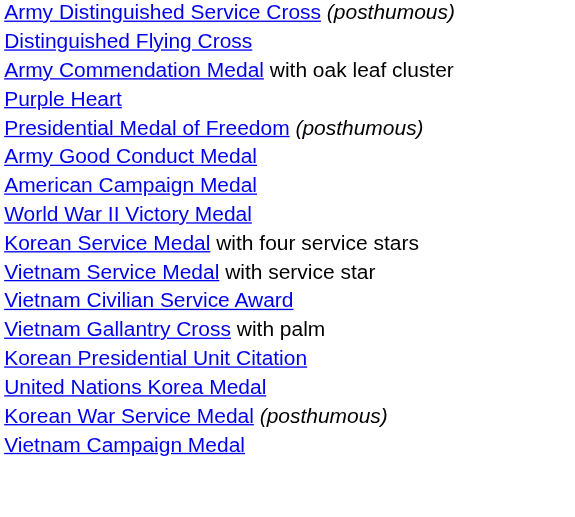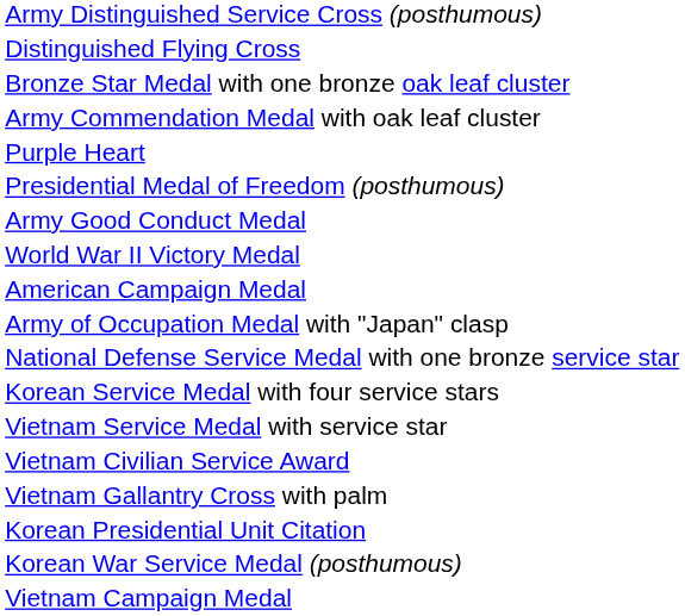 <table>
 <tr>
 <td></td>
 <td><a href='#'>Army Distinguished Service Cross</a> <em>(posthumous)</em></td>
 </tr>
 <tr>
 <td></td>
 <td><a href='#'>Distinguished Flying Cross</a></td>
+</tr>
+<tr>
+<td></td>
+<td><a href='#'>Bronze Star Medal</a> with one bronze <a href='#'>oak leaf cluster</a></td>
 </tr>
 <tr>
 <td></td>
 <td><a href='#'>Army Commendation Medal</a> with oak leaf cluster</td>
 </tr>
 <tr>
 <td></td>
 <td><a href='#'>Purple Heart</a></td>
 </tr>
 <tr>
 <td></td>
 <td><a href='#'>Presidential Medal of Freedom</a> <em>(posthumous)</em></td>
 </tr>
 <tr>
 <td></td>
 <td><a href='#'>Army Good Conduct Medal</a></td>
 </tr>
 <tr>
 <td></td>
+<td><a href='#'>World War II Victory Medal</a></td>
+</tr>
+<tr>
+<td></td>
 <td><a href='#'>American Campaign Medal</a></td>
 </tr>
 <tr>
 <td></td>
-<td><a href='#'>World War II Victory Medal</a></td>
+<td><a href='#'>Army of Occupation Medal</a> with "Japan" clasp</td>
+</tr>
+<tr>
+<td></td>
+<td><a href='#'>National Defense Service Medal</a> with one bronze <a href='#'>service star</a></td>
 </tr>
 <tr>
 <td><span></span><span></span><span></span><span></span></td>
 <td><a href='#'>Korean Service Medal</a> with four service stars</td>
 </tr>
 <tr>
 <td></td>
 <td><a href='#'>Vietnam Service Medal</a> with service star</td>
 </tr>
 <tr>
 <td></td>
 <td><a href='#'>Vietnam Civilian Service Award</a></td>
 </tr>
 <tr>
 <td></td>
 <td><a href='#'>Vietnam Gallantry Cross</a> with palm</td>
 </tr>
 <tr>
 <td></td>
 <td><a href='#'>Korean Presidential Unit Citation</a></td>
 </tr>
 <tr>
 <td></td>
-<td><a href='#'>United Nations Korea Medal</a></td>
-</tr>
-<tr>
-<td></td>
 <td><a href='#'>Korean War Service Medal</a> <em>(posthumous)</em></td>
 </tr>
 <tr>
 <td></td>
 <td><a href='#'>Vietnam Campaign Medal</a></td>
 </tr>
 </table>
